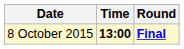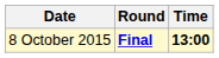 <table class="wikitable">
 <tr>
 <th>Date</th>
+<th>Round</th>
 <th>Time</th>
-<th>Round</th>
 </tr>
 <tr style=background:lemonchiffon>
 <td>8 October 2015</td>
+<td><strong><a href='#'>Final</a></strong></td>
 <td><strong>13:00</strong></td>
-<td><strong><a href='#'>Final</a></strong></td>
 </tr>
 </table>
